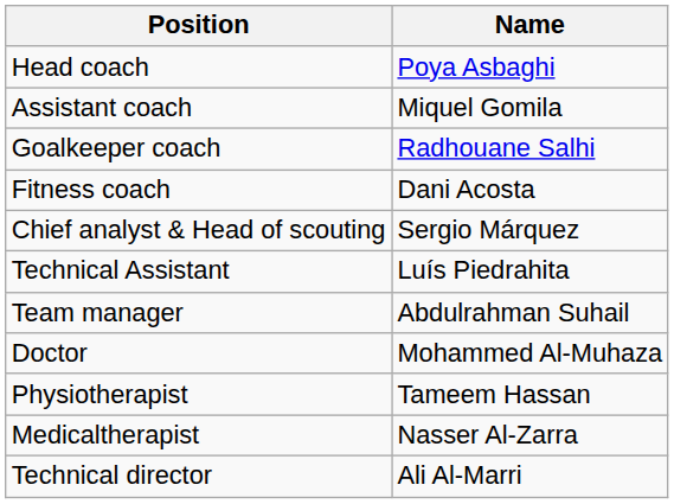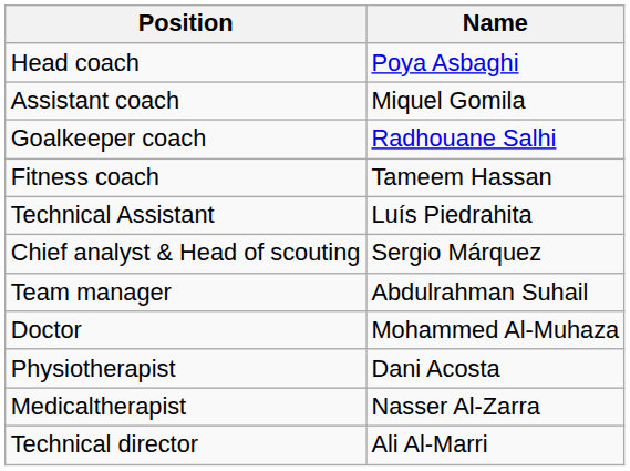 <table class="wikitable">
 <tr>
 <th>Position</th>
 <th>Name</th>
 </tr>
 <tr>
 <td>Head coach</td>
 <td> <a href='#'>Poya Asbaghi</a></td>
 </tr>
 <tr>
 <td>Assistant coach</td>
 <td> Miquel Gomila</td>
 </tr>
 <tr>
 <td>Goalkeeper coach</td>
 <td> <a href='#'>Radhouane Salhi</a></td>
 </tr>
 <tr>
 <td>Fitness coach</td>
-<td> Dani Acosta</td>
+<td> Tameem Hassan</td>
+</tr>
+<tr>
+<td>Technical Assistant</td>
+<td> Luís Piedrahita</td>
 </tr>
 <tr>
 <td>Chief analyst & Head of scouting</td>
 <td> Sergio Márquez</td>
-</tr>
-<tr>
-<td>Technical Assistant</td>
-<td> Luís Piedrahita</td>
 </tr>
 <tr>
 <td>Team manager</td>
 <td> Abdulrahman Suhail</td>
 </tr>
 <tr>
 <td>Doctor</td>
 <td> Mohammed Al-Muhaza</td>
 </tr>
 <tr>
 <td>Physiotherapist</td>
-<td> Tameem Hassan</td>
+<td> Dani Acosta</td>
 </tr>
 <tr>
 <td>Medicaltherapist</td>
 <td> Nasser Al-Zarra</td>
 </tr>
 <tr>
 <td>Technical director</td>
 <td> Ali Al-Marri</td>
 </tr>
 </table>
